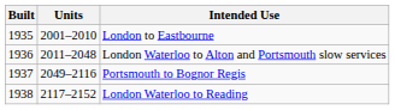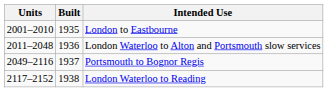 <table class="wikitable">
 <tr>
+<th>Units</th>
 <th>Built</th>
-<th>Units</th>
 <th>Intended Use</th>
 </tr>
 <tr>
+<td>2001–2010</td>
 <td>1935</td>
-<td>2001–2010</td>
 <td><a href='#'>London</a> to <a href='#'>Eastbourne</a></td>
 </tr>
 <tr>
+<td>2011–2048</td>
 <td>1936</td>
-<td>2011–2048</td>
 <td>London <a href='#'>Waterloo</a> to <a href='#'>Alton</a> and <a href='#'>Portsmouth</a> slow services</td>
 </tr>
 <tr>
+<td>2049–2116</td>
 <td>1937</td>
-<td>2049–2116</td>
 <td><a href='#'>Portsmouth to Bognor Regis</a></td>
 </tr>
 <tr>
+<td>2117–2152</td>
 <td>1938</td>
-<td>2117–2152</td>
 <td><a href='#'>London Waterloo to Reading</a></td>
 </tr>
 </table>
